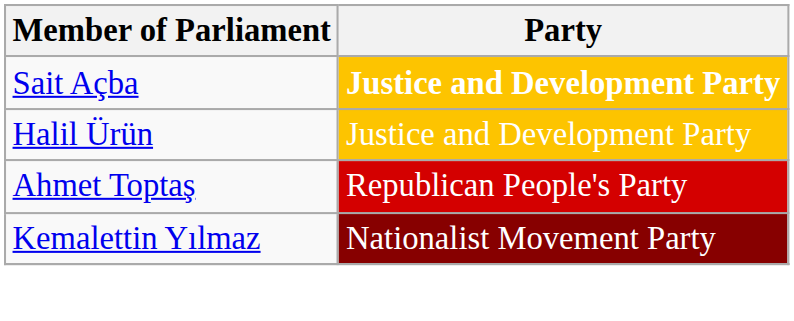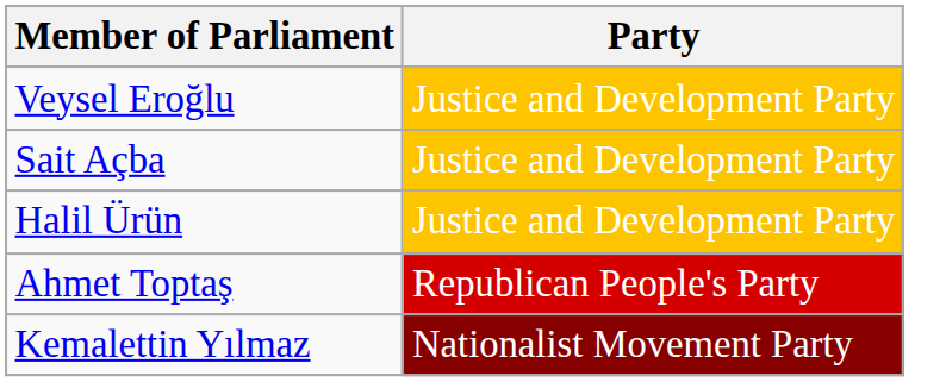 <table class="wikitable">
 <tr>
 <th>Member of Parliament</th>
 <th>Party</th>
 </tr>
 <tr>
+<td><a href='#'>Veysel Eroğlu</a></td>
+<td style="background:#FDC400; color:white">Justice and Development Party</td>
+</tr>
+<tr>
 <td><a href='#'>Sait Açba</a></td>
-<td style="background:#FDC400; color:white"><strong>Justice and Development Party</strong></td>
+<td style="background:#FDC400; color:white">Justice and Development Party</td>
 </tr>
 <tr>
 <td><a href='#'>Halil Ürün</a></td>
 <td style="background:#FDC400; color:white">Justice and Development Party</td>
 </tr>
 <tr>
 <td><a href='#'>Ahmet Toptaş</a></td>
 <td style="background:#D40000; color:white">Republican People's Party</td>
 </tr>
 <tr>
 <td><a href='#'>Kemalettin Yılmaz</a></td>
 <td style="background:#870000; color:white">Nationalist Movement Party</td>
 </tr>
 <tr>
 </tr>
 </table>
